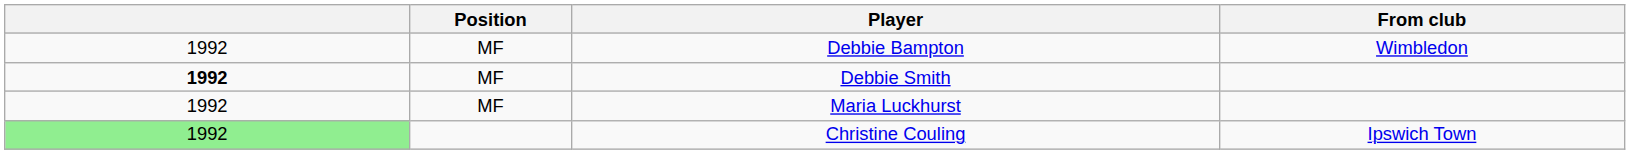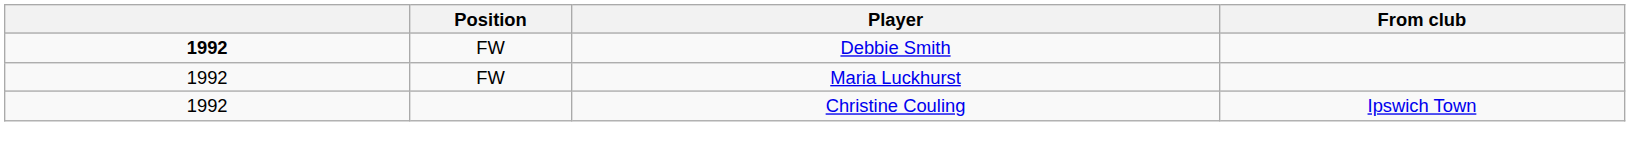 <table class="wikitable sortable" style="width:95%; text-align:center; font-size:85%; text-align:center;">
 <tr>
 <th width="25%"></th>
 <th width="10%">Position</th>
 <th>Player</th>
 <th width="25%">From club</th>
 </tr>
 <tr>
-<td>1992</td>
-<td>MF</td>
-<td> <a href='#'>Debbie Bampton</a></td>
-<td><em></em> <a href='#'>Wimbledon</a></td>
-</tr>
-<tr>
 <td><strong>1992</strong></td>
-<td>MF</td>
+<td>FW</td>
 <td> <a href='#'>Debbie Smith</a></td>
 <td></td>
 </tr>
 <tr>
 <td>1992</td>
-<td>MF</td>
+<td>FW</td>
 <td><a href='#'>Maria Luckhurst</a></td>
 <td></td>
 </tr>
 <tr>
-<td style="background: lightgreen;">1992</td>
+<td>1992</td>
 <td></td>
 <td><a href='#'>Christine Couling</a></td>
 <td><em></em> <a href='#'>Ipswich Town</a></td>
 </tr>
 </table>
